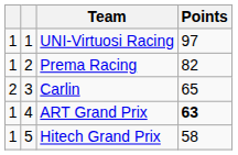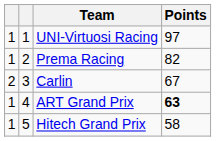 <table class="wikitable" style="font-size: 85%;">
 <tr>
 <th></th>
 <th></th>
 <th>Team</th>
 <th>Points</th>
 </tr>
 <tr>
 <td align="left"> 1</td>
 <td align="center">1</td>
 <td> <a href='#'>UNI-Virtuosi Racing</a></td>
 <td>97</td>
 </tr>
 <tr>
 <td align="left"> 1</td>
 <td align="center">2</td>
 <td> <a href='#'>Prema Racing</a></td>
 <td>82</td>
 </tr>
 <tr>
 <td align="left"> 2</td>
 <td align="center">3</td>
 <td> <a href='#'>Carlin</a></td>
-<td>65</td>
+<td>67</td>
 </tr>
 <tr>
 <td align="left"> 1</td>
 <td align="center">4</td>
 <td> <a href='#'>ART Grand Prix</a></td>
 <td><strong>63</strong></td>
 </tr>
 <tr>
 <td align="left"> 1</td>
 <td align="center">5</td>
 <td> <a href='#'>Hitech Grand Prix</a></td>
 <td>58</td>
 </tr>
 </table>
